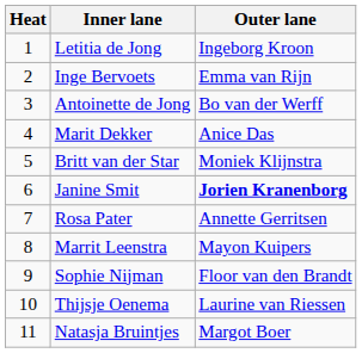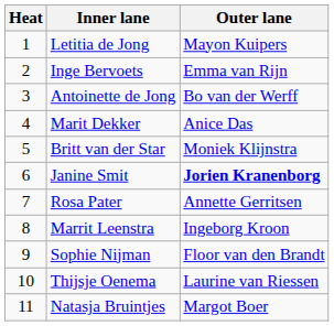 <table class="wikitable">
 <tr>
 <th>Heat</th>
 <th>Inner lane</th>
 <th>Outer lane</th>
 </tr>
 <tr>
 <td align="center">1</td>
 <td><a href='#'>Letitia de Jong</a></td>
-<td><a href='#'>Ingeborg Kroon</a></td>
+<td><a href='#'>Mayon Kuipers</a></td>
 </tr>
 <tr>
 <td align="center">2</td>
 <td><a href='#'>Inge Bervoets</a></td>
 <td><a href='#'>Emma van Rijn</a></td>
 </tr>
 <tr>
 <td align="center">3</td>
 <td><a href='#'>Antoinette de Jong</a></td>
 <td><a href='#'>Bo van der Werff</a></td>
 </tr>
 <tr>
 <td align="center">4</td>
 <td><a href='#'>Marit Dekker</a></td>
 <td><a href='#'>Anice Das</a></td>
 </tr>
 <tr>
 <td align="center">5</td>
 <td><a href='#'>Britt van der Star</a></td>
 <td><a href='#'>Moniek Klijnstra</a></td>
 </tr>
 <tr>
 <td align="center">6</td>
 <td><a href='#'>Janine Smit</a></td>
 <td><strong><a href='#'>Jorien Kranenborg</a></strong></td>
 </tr>
 <tr>
 <td align="center">7</td>
 <td><a href='#'>Rosa Pater</a></td>
 <td><a href='#'>Annette Gerritsen</a></td>
 </tr>
 <tr>
 <td align="center">8</td>
 <td><a href='#'>Marrit Leenstra</a></td>
-<td><a href='#'>Mayon Kuipers</a></td>
+<td><a href='#'>Ingeborg Kroon</a></td>
 </tr>
 <tr>
 <td align="center">9</td>
 <td><a href='#'>Sophie Nijman</a></td>
 <td><a href='#'>Floor van den Brandt</a></td>
 </tr>
 <tr>
 <td align="center">10</td>
 <td><a href='#'>Thijsje Oenema</a></td>
 <td><a href='#'>Laurine van Riessen</a></td>
 </tr>
 <tr>
 <td align="center">11</td>
 <td><a href='#'>Natasja Bruintjes</a></td>
 <td><a href='#'>Margot Boer</a></td>
 </tr>
 </table>
